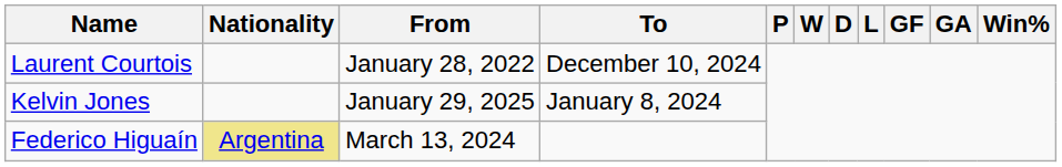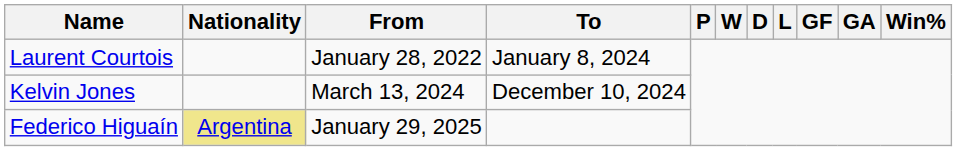 <table class="wikitable plainrowheaders sortable" style="text-align:center">
 <tr>
 <th>Name</th>
 <th>Nationality</th>
 <th>From</th>
 <th class="unsortable">To</th>
 <th>P</th>
 <th>W</th>
 <th>D</th>
 <th>L</th>
 <th>GF</th>
 <th>GA</th>
 <th>Win%</th>
 </tr>
 <tr>
 <td scope="row" style="text-align:left"><a href='#'>Laurent Courtois</a></td>
 <td align="left"></td>
 <td align="left">January 28, 2022</td>
-<td align="left">December 10, 2024<br></td>
+<td align="left">January 8, 2024<br></td>
 </tr>
 <tr>
 <td scope="row" style="text-align:left"><a href='#'>Kelvin Jones</a></td>
 <td align="left"></td>
-<td>January 29, 2025</td>
-<td align="left">January 8, 2024<br></td>
+<td align="left">March 13, 2024</td>
+<td align="left">December 10, 2024<br></td>
 </tr>
 <tr>
 <td><a href='#'>Federico Higuaín</a></td>
 <td style="background: khaki;"> <a href='#'>Argentina</a></td>
-<td align="left">March 13, 2024</td>
+<td>January 29, 2025</td>
 <td><br></td>
 </tr>
 </table>
